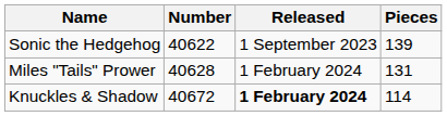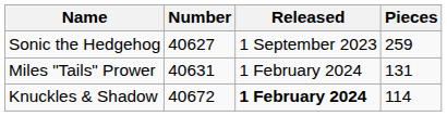 <table class="wikitable sortable plainrowheaders">
 <tr>
 <th>Name</th>
 <th>Number</th>
 <th>Released</th>
 <th>Pieces</th>
 </tr>
 <tr>
 <td>Sonic the Hedgehog</td>
-<td>40622</td>
+<td>40627</td>
 <td>1 September 2023</td>
-<td>139</td>
+<td>259</td>
 </tr>
 <tr>
 <td>Miles "Tails" Prower</td>
-<td>40628</td>
+<td>40631</td>
 <td>1 February 2024</td>
 <td>131</td>
 </tr>
 <tr>
 <td>Knuckles & Shadow</td>
 <td>40672</td>
 <td><strong>1 February 2024</strong></td>
 <td>114</td>
 </tr>
 </table>
